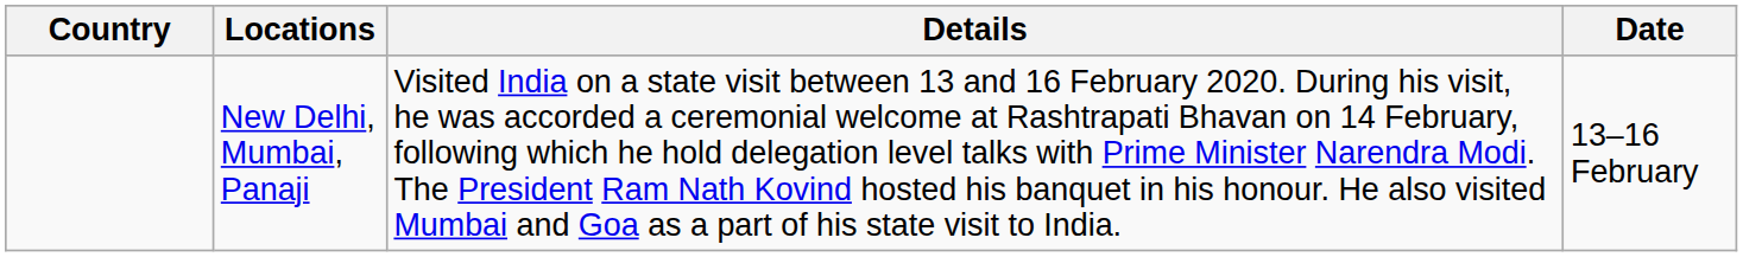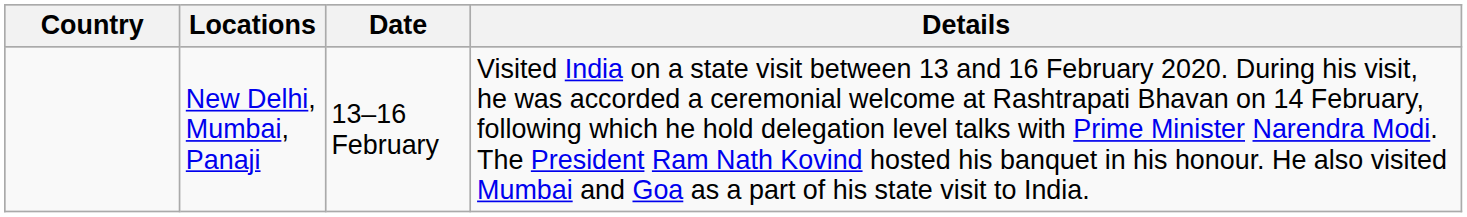 <table class="wikitable">
 <tr>
 <th width="12%">Country</th>
 <th width="10%">Locations</th>
+<th width="10%">Date</th>
 <th>Details</th>
-<th width="10%">Date</th>
 </tr>
 <tr>
 <td></td>
 <td><a href='#'>New Delhi</a>, <a href='#'>Mumbai</a>, <a href='#'>Panaji</a></td>
+<td>13–16 February</td>
 <td>Visited <a href='#'>India</a> on a state visit between 13 and 16 February 2020. During his visit, he was accorded a ceremonial welcome at Rashtrapati Bhavan on 14 February, following which he hold delegation level talks with <a href='#'>Prime Minister</a> <a href='#'>Narendra Modi</a>. The <a href='#'>President</a> <a href='#'>Ram Nath Kovind</a> hosted his banquet in his honour. He also visited <a href='#'>Mumbai</a> and <a href='#'>Goa</a> as a part of his state visit to India.</td>
-<td>13–16 February</td>
 </tr>
 </table>
